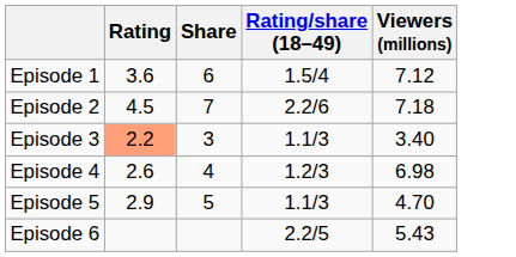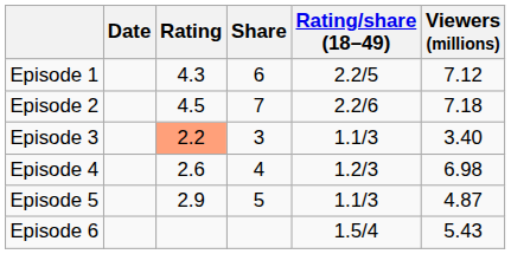 <table class="wikitable" style="text-align:center">
 <tr>
 <th></th>
+<th>Date</th>
 <th>Rating</th>
 <th>Share</th>
 <th><a href='#'>Rating/share</a><br>(18–49)</th>
 <th>Viewers<br><small>(millions)</small></th>
 </tr>
 <tr>
 <td align="left">Episode 1</td>
-<td>3.6</td>
+<td></td>
+<td>4.3</td>
 <td>6</td>
-<td>1.5/4</td>
+<td>2.2/5</td>
 <td>7.12</td>
 </tr>
 <tr>
 <td align="left">Episode 2</td>
+<td></td>
 <td>4.5</td>
 <td>7</td>
 <td>2.2/6</td>
 <td>7.18</td>
 </tr>
 <tr>
 <td align="left">Episode 3</td>
+<td></td>
 <td style="background: lightsalmon;">2.2</td>
 <td>3</td>
 <td>1.1/3</td>
 <td>3.40</td>
 </tr>
 <tr>
 <td align="left">Episode 4</td>
+<td></td>
 <td>2.6</td>
 <td>4</td>
 <td>1.2/3</td>
 <td>6.98</td>
 </tr>
 <tr>
 <td align="left">Episode 5</td>
+<td></td>
 <td>2.9</td>
 <td>5</td>
 <td>1.1/3</td>
-<td>4.70</td>
+<td>4.87</td>
 </tr>
 <tr>
 <td align="left">Episode 6</td>
 <td></td>
 <td></td>
-<td>2.2/5</td>
+<td></td>
+<td>1.5/4</td>
 <td>5.43</td>
 </tr>
 </table>
